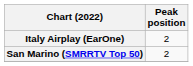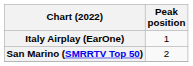 <table class="wikitable sortable plainrowheaders" style="text-align:center">
 <tr>
 <th scope="col">Chart (2022)</th>
 <th scope="col">Peak<br>position</th>
 </tr>
 <tr>
 <th scope="row">Italy Airplay (EarOne)</th>
-<td>2</td>
+<td>1</td>
 </tr>
 <tr>
 <th scope="row">San Marino (<a href='#'>SMRRTV Top 50</a>)</th>
 <td>2</td>
 </tr>
 <tr>
 </tr>
 </table>
